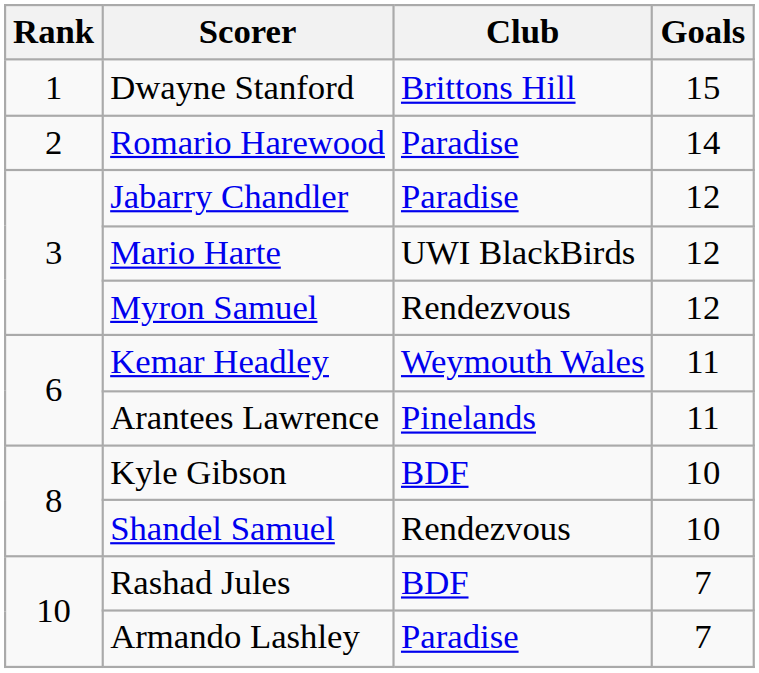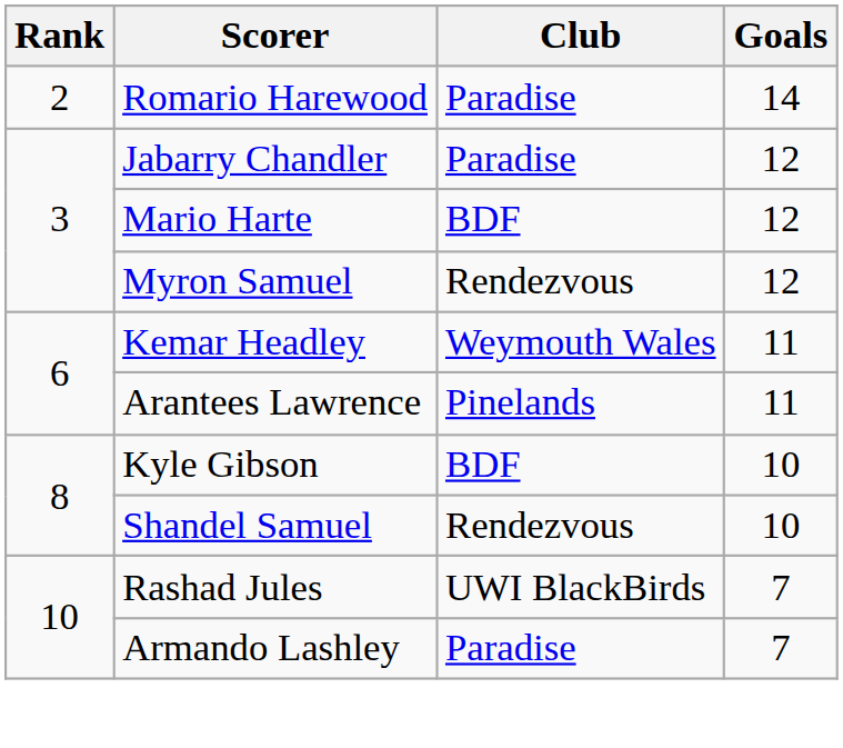 <table class="wikitable" style="text-align:center">
 <tr>
 <th>Rank</th>
 <th>Scorer</th>
 <th>Club</th>
 <th>Goals</th>
-</tr>
-<tr>
-<td>1</td>
-<td align="left"> Dwayne Stanford</td>
-<td align="left"><a href='#'>Brittons Hill</a></td>
-<td>15</td>
 </tr>
 <tr>
 <td>2</td>
 <td align="left"> <a href='#'>Romario Harewood</a></td>
 <td align="left"><a href='#'>Paradise</a></td>
 <td>14</td>
 </tr>
 <tr>
 <td rowspan=3>3</td>
 <td align="left"> <a href='#'>Jabarry Chandler</a></td>
 <td align="left"><a href='#'>Paradise</a></td>
 <td>12</td>
 </tr>
 <tr>
 <td align="left"> <a href='#'>Mario Harte</a></td>
-<td align="left">UWI BlackBirds</td>
+<td align="left"><a href='#'>BDF</a></td>
 <td>12</td>
 </tr>
 <tr>
 <td align="left"> <a href='#'>Myron Samuel</a></td>
 <td align="left">Rendezvous</td>
 <td>12</td>
 </tr>
 <tr>
 <td rowspan=2>6</td>
 <td align="left"> <a href='#'>Kemar Headley</a></td>
 <td align="left"><a href='#'>Weymouth Wales</a></td>
 <td>11</td>
 </tr>
 <tr>
 <td align="left"> Arantees Lawrence</td>
 <td align="left"><a href='#'>Pinelands</a></td>
 <td>11</td>
 </tr>
 <tr>
 <td rowspan=2>8</td>
 <td align="left"> Kyle Gibson</td>
 <td align="left"><a href='#'>BDF</a></td>
 <td>10</td>
 </tr>
 <tr>
 <td align="left"> <a href='#'>Shandel Samuel</a></td>
 <td align="left">Rendezvous</td>
 <td>10</td>
 </tr>
 <tr>
 <td rowspan=3>10</td>
 <td align="left"> Rashad Jules</td>
-<td align="left"><a href='#'>BDF</a></td>
+<td align="left">UWI BlackBirds</td>
 <td>7</td>
 </tr>
 <tr>
 <td align="left"> Armando Lashley</td>
 <td align="left"><a href='#'>Paradise</a></td>
 <td>7</td>
 </tr>
 </table>
